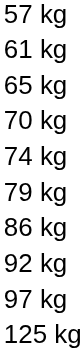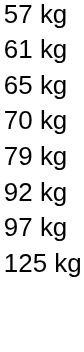 <table>
 <tr>
 <td rowspan=2>57 kg</td>
 <td rowspan=2></td>
 <td rowspan=2></td>
 <td></td>
 </tr>
 <tr>
 <td></td>
 </tr>
 <tr>
 <td>61 kg</td>
 <td></td>
 <td></td>
 <td></td>
 </tr>
 <tr>
 <td rowspan=2>65 kg</td>
 <td rowspan=2></td>
 <td rowspan=2></td>
 <td></td>
 </tr>
 <tr>
 <td></td>
 </tr>
 <tr>
 <td rowspan=2>70 kg</td>
 <td rowspan=2></td>
 <td rowspan=2></td>
 <td></td>
 </tr>
 <tr>
 <td></td>
 </tr>
 <tr>
-<td>74 kg</td>
-<td></td>
-<td></td>
-<td></td>
-</tr>
-<tr>
 <td rowspan=2>79 kg</td>
 <td rowspan=2></td>
 <td rowspan=2></td>
 <td></td>
 </tr>
 <tr>
-<td></td>
-</tr>
-<tr>
-<td>86 kg</td>
-<td></td>
-<td></td>
 <td></td>
 </tr>
 <tr>
 <td>92 kg</td>
 <td></td>
 <td></td>
 <td></td>
 </tr>
 <tr>
 <td>97 kg</td>
 <td></td>
 <td></td>
 <td></td>
 </tr>
 <tr>
 <td>125 kg</td>
 <td></td>
 <td></td>
 <td></td>
 </tr>
 </table>
